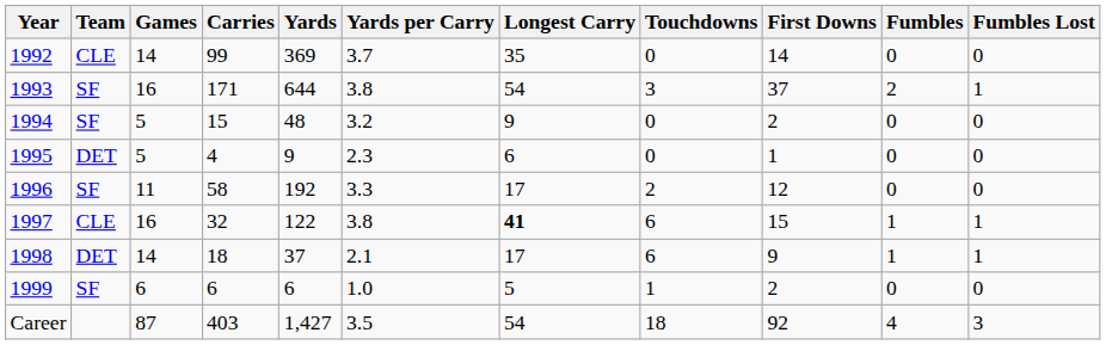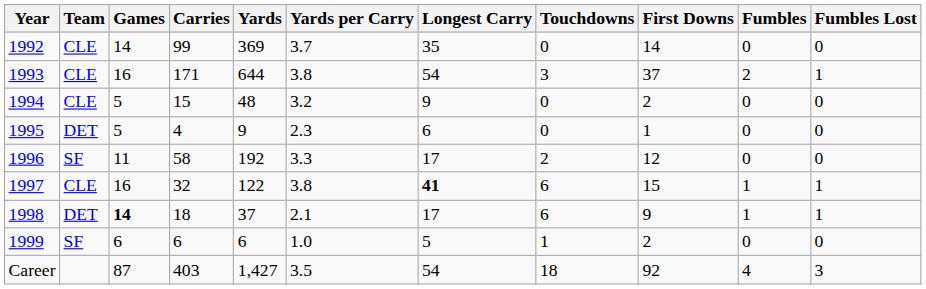 <table class="wikitable">
 <tr>
 <th>Year</th>
 <th>Team</th>
 <th>Games</th>
 <th>Carries</th>
 <th>Yards</th>
 <th>Yards per Carry</th>
 <th>Longest Carry</th>
 <th>Touchdowns</th>
 <th>First Downs</th>
 <th>Fumbles</th>
 <th>Fumbles Lost</th>
 </tr>
 <tr>
 <td><a href='#'>1992</a></td>
 <td><a href='#'>CLE</a></td>
 <td>14</td>
 <td>99</td>
 <td>369</td>
 <td>3.7</td>
 <td>35</td>
 <td>0</td>
 <td>14</td>
 <td>0</td>
 <td>0</td>
 </tr>
 <tr>
 <td><a href='#'>1993</a></td>
-<td><a href='#'>SF</a></td>
+<td><a href='#'>CLE</a></td>
 <td>16</td>
 <td>171</td>
 <td>644</td>
 <td>3.8</td>
 <td>54</td>
 <td>3</td>
 <td>37</td>
 <td>2</td>
 <td>1</td>
 </tr>
 <tr>
 <td><a href='#'>1994</a></td>
-<td><a href='#'>SF</a></td>
+<td><a href='#'>CLE</a></td>
 <td>5</td>
 <td>15</td>
 <td>48</td>
 <td>3.2</td>
 <td>9</td>
 <td>0</td>
 <td>2</td>
 <td>0</td>
 <td>0</td>
 </tr>
 <tr>
 <td><a href='#'>1995</a></td>
 <td><a href='#'>DET</a></td>
 <td>5</td>
 <td>4</td>
 <td>9</td>
 <td>2.3</td>
 <td>6</td>
 <td>0</td>
 <td>1</td>
 <td>0</td>
 <td>0</td>
 </tr>
 <tr>
 <td><a href='#'>1996</a></td>
 <td><a href='#'>SF</a></td>
 <td>11</td>
 <td>58</td>
 <td>192</td>
 <td>3.3</td>
 <td>17</td>
 <td>2</td>
 <td>12</td>
 <td>0</td>
 <td>0</td>
 </tr>
 <tr>
 <td><a href='#'>1997</a></td>
 <td><a href='#'>CLE</a></td>
 <td>16</td>
 <td>32</td>
 <td>122</td>
 <td>3.8</td>
 <td><strong>41</strong></td>
 <td>6</td>
 <td>15</td>
 <td>1</td>
 <td>1</td>
 </tr>
 <tr>
 <td><a href='#'>1998</a></td>
 <td><a href='#'>DET</a></td>
-<td>14</td>
+<td><strong>14</strong></td>
 <td>18</td>
 <td>37</td>
 <td>2.1</td>
 <td>17</td>
 <td>6</td>
 <td>9</td>
 <td>1</td>
 <td>1</td>
 </tr>
 <tr>
 <td><a href='#'>1999</a></td>
 <td><a href='#'>SF</a></td>
 <td>6</td>
 <td>6</td>
 <td>6</td>
 <td>1.0</td>
 <td>5</td>
 <td>1</td>
 <td>2</td>
 <td>0</td>
 <td>0</td>
 </tr>
 <tr>
 <td>Career</td>
 <td></td>
 <td>87</td>
 <td>403</td>
 <td>1,427</td>
 <td>3.5</td>
 <td>54</td>
 <td>18</td>
 <td>92</td>
 <td>4</td>
 <td>3</td>
 </tr>
 </table>
